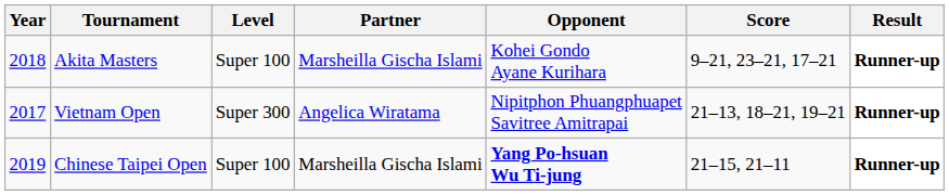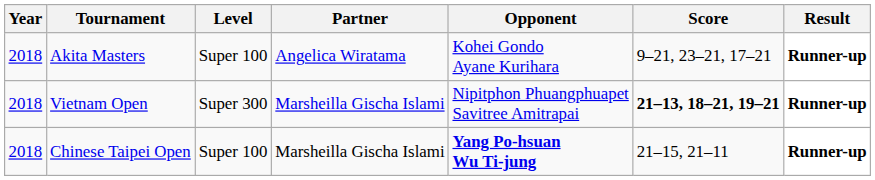 <table class="sortable wikitable" style="font-size: 90%">
 <tr>
 <th>Year</th>
 <th>Tournament</th>
 <th>Level</th>
 <th>Partner</th>
 <th>Opponent</th>
 <th>Score</th>
 <th>Result</th>
 </tr>
 <tr>
 <td align="center"><a href='#'>2018</a></td>
 <td align="left"><a href='#'>Akita Masters</a></td>
 <td align="left">Super 100</td>
-<td align="left"> <a href='#'>Marsheilla Gischa Islami</a></td>
+<td align="left"> <a href='#'>Angelica Wiratama</a></td>
 <td align="left"> <a href='#'>Kohei Gondo</a><br> <a href='#'>Ayane Kurihara</a></td>
 <td align="left">9–21, 23–21, 17–21</td>
 <td style="text-align:left; background:white"> <strong>Runner-up</strong></td>
 </tr>
 <tr>
-<td align="center"><a href='#'>2017</a></td>
+<td align="center"><a href='#'>2018</a></td>
 <td align="left"><a href='#'>Vietnam Open</a></td>
 <td align="left">Super 300</td>
-<td align="left"> <a href='#'>Angelica Wiratama</a></td>
+<td align="left"> <a href='#'>Marsheilla Gischa Islami</a></td>
 <td align="left"> <a href='#'>Nipitphon Phuangphuapet</a><br> <a href='#'>Savitree Amitrapai</a></td>
-<td align="left">21–13, 18–21, 19–21</td>
+<td align="left"><strong>21–13, 18–21, 19–21</strong></td>
 <td style="text-align:left; background:white"> <strong>Runner-up</strong></td>
 </tr>
 <tr>
-<td align="center"><a href='#'>2019</a></td>
+<td align="center"><a href='#'>2018</a></td>
 <td align="left"><a href='#'>Chinese Taipei Open</a></td>
 <td align="left">Super 100</td>
 <td align="left"> Marsheilla Gischa Islami</td>
 <td align="left"><strong> <a href='#'>Yang Po-hsuan</a><br> <a href='#'>Wu Ti-jung</a></strong></td>
 <td align="left">21–15, 21–11</td>
 <td style="text-align:left; background:white"> <strong>Runner-up</strong></td>
 </tr>
 </table>
